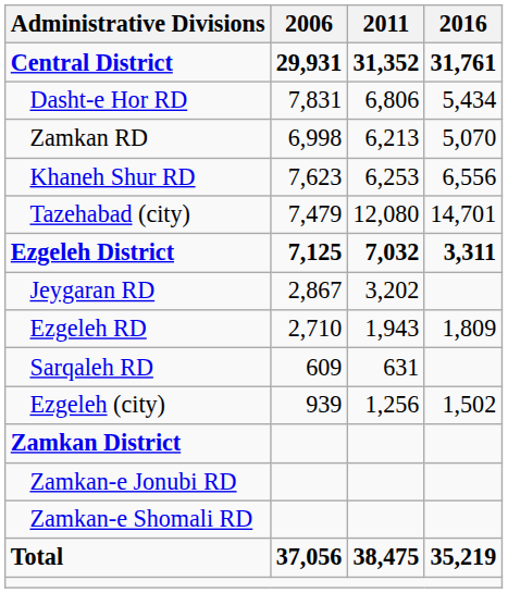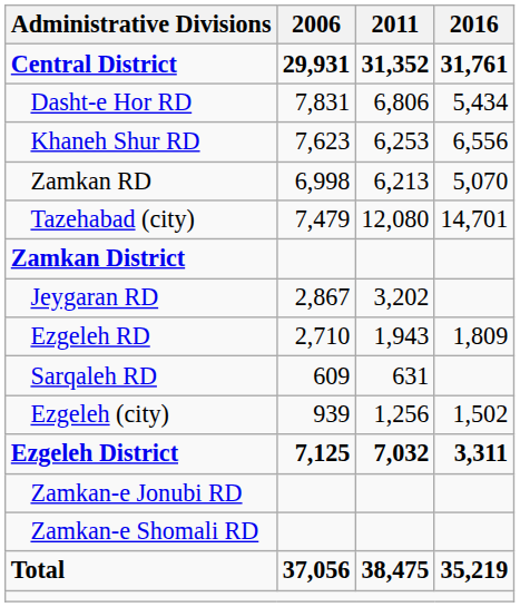 <table class="wikitable">
 <tr>
 <th>Administrative Divisions</th>
 <th>2006</th>
 <th>2011</th>
 <th>2016</th>
 </tr>
 <tr>
 <td><strong><a href='#'>Central District</a></strong></td>
 <td style="text-align: right;"><strong>29,931</strong></td>
 <td style="text-align: right;"><strong>31,352</strong></td>
 <td style="text-align: right;"><strong>31,761</strong></td>
 </tr>
 <tr>
 <td style="padding-left: 1em;"><a href='#'>Dasht-e Hor RD</a></td>
 <td style="text-align: right;">7,831</td>
 <td style="text-align: right;">6,806</td>
 <td style="text-align: right;">5,434</td>
 </tr>
 <tr>
+<td style="padding-left: 1em;"><a href='#'>Khaneh Shur RD</a></td>
+<td style="text-align: right;">7,623</td>
+<td style="text-align: right;">6,253</td>
+<td style="text-align: right;">6,556</td>
+</tr>
+<tr>
 <td style="padding-left: 1em;">Zamkan RD</td>
 <td style="text-align: right;">6,998</td>
 <td style="text-align: right;">6,213</td>
 <td style="text-align: right;">5,070</td>
-</tr>
-<tr>
-<td style="padding-left: 1em;"><a href='#'>Khaneh Shur RD</a></td>
-<td style="text-align: right;">7,623</td>
-<td style="text-align: right;">6,253</td>
-<td style="text-align: right;">6,556</td>
 </tr>
 <tr>
 <td style="padding-left: 1em;"><a href='#'>Tazehabad</a> (city)</td>
 <td style="text-align: right;">7,479</td>
 <td style="text-align: right;">12,080</td>
 <td style="text-align: right;">14,701</td>
 </tr>
 <tr>
-<td><strong><a href='#'>Ezgeleh District</a></strong></td>
-<td style="text-align: right;"><strong>7,125</strong></td>
-<td style="text-align: right;"><strong>7,032</strong></td>
-<td style="text-align: right;"><strong>3,311</strong></td>
+<td><strong><a href='#'>Zamkan District</a></strong></td>
+<td style="text-align: right;"></td>
+<td style="text-align: right;"></td>
+<td style="text-align: right;"></td>
 </tr>
 <tr>
 <td style="padding-left: 1em;"><a href='#'>Jeygaran RD</a></td>
 <td style="text-align: right;">2,867</td>
 <td style="text-align: right;">3,202</td>
 <td style="text-align: right;"></td>
 </tr>
 <tr>
 <td style="padding-left: 1em;"><a href='#'>Ezgeleh RD</a></td>
 <td style="text-align: right;">2,710</td>
 <td style="text-align: right;">1,943</td>
 <td style="text-align: right;">1,809</td>
 </tr>
 <tr>
 <td style="padding-left: 1em;"><a href='#'>Sarqaleh RD</a></td>
 <td style="text-align: right;">609</td>
 <td style="text-align: right;">631</td>
 <td style="text-align: right;"></td>
 </tr>
 <tr>
 <td style="padding-left: 1em;"><a href='#'>Ezgeleh</a> (city)</td>
 <td style="text-align: right;">939</td>
 <td style="text-align: right;">1,256</td>
 <td style="text-align: right;">1,502</td>
 </tr>
 <tr>
-<td><strong><a href='#'>Zamkan District</a></strong></td>
-<td style="text-align: right;"></td>
-<td style="text-align: right;"></td>
-<td style="text-align: right;"></td>
+<td><strong><a href='#'>Ezgeleh District</a></strong></td>
+<td style="text-align: right;"><strong>7,125</strong></td>
+<td style="text-align: right;"><strong>7,032</strong></td>
+<td style="text-align: right;"><strong>3,311</strong></td>
 </tr>
 <tr>
 <td style="padding-left: 1em;"><a href='#'>Zamkan-e Jonubi RD</a></td>
 <td style="text-align: right;"></td>
 <td style="text-align: right;"></td>
 <td style="text-align: right;"></td>
 </tr>
 <tr>
 <td style="padding-left: 1em;"><a href='#'>Zamkan-e Shomali RD</a></td>
 <td style="text-align: right;"></td>
 <td style="text-align: right;"></td>
 <td style="text-align: right;"></td>
 </tr>
 <tr>
 <td><strong>Total</strong></td>
 <td style="text-align: right;"><strong>37,056</strong></td>
 <td style="text-align: right;"><strong>38,475</strong></td>
 <td style="text-align: right;"><strong>35,219</strong></td>
 </tr>
 <tr>
 <td colspan=4></td>
 </tr>
 </table>
